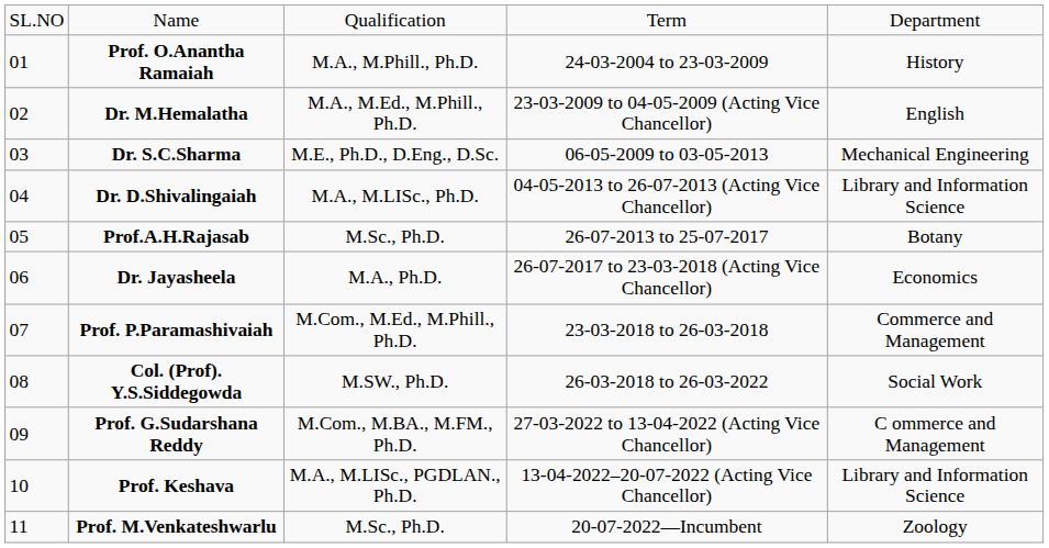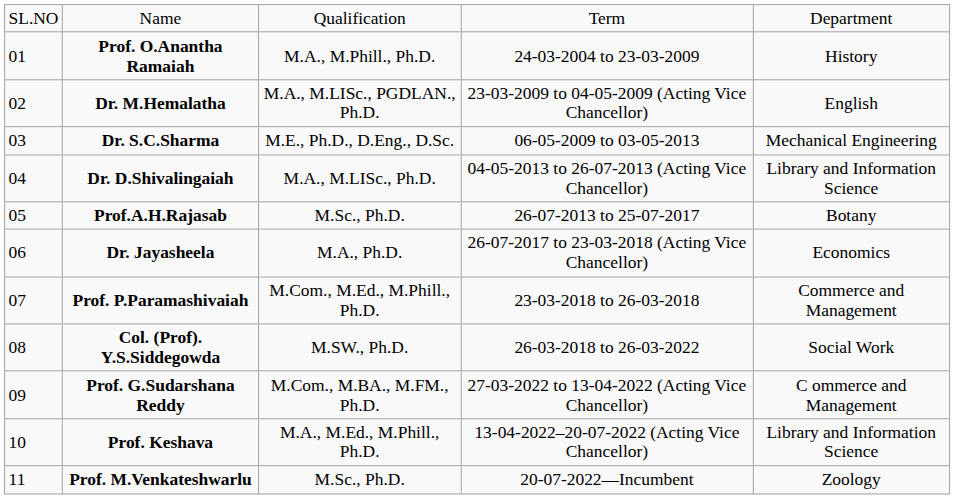 <table class="wikitable" border="2">
 <tr>
 <td align="center">SL.NO</td>
 <td align="center">Name</td>
 <td align="center">Qualification</td>
 <td align="center">Term</td>
 <td align="center">Department</td>
 </tr>
 <tr>
 <td>01</td>
 <td align="center"><strong>Prof. O.Anantha Ramaiah</strong></td>
 <td align="center">M.A., M.Phill., Ph.D.</td>
 <td align="center">24-03-2004 to 23-03-2009</td>
 <td align="center">History</td>
 </tr>
 <tr>
 <td>02</td>
 <td align="center"><strong>Dr. M.Hemalatha</strong></td>
-<td align="center">M.A., M.Ed., M.Phill., Ph.D.</td>
+<td align="center">M.A., M.LISc., PGDLAN., Ph.D.</td>
 <td align="center">23-03-2009 to 04-05-2009 (Acting Vice Chancellor)</td>
 <td align="center">English</td>
 </tr>
 <tr>
 <td>03</td>
 <td align="center"><strong>Dr. S.C.Sharma</strong></td>
 <td align="center">M.E., Ph.D., D.Eng., D.Sc.</td>
 <td align="center">06-05-2009 to 03-05-2013</td>
 <td align="center">Mechanical Engineering</td>
 </tr>
 <tr>
 <td>04</td>
 <td align="center"><strong>Dr. D.Shivalingaiah</strong></td>
 <td align="center">M.A., M.LISc., Ph.D.</td>
 <td align="center">04-05-2013 to 26-07-2013 (Acting Vice Chancellor)</td>
 <td align="center">Library and Information Science</td>
 </tr>
 <tr>
 <td>05</td>
 <td align="center"><strong>Prof.A.H.Rajasab</strong></td>
 <td align="center">M.Sc., Ph.D.</td>
 <td align="center">26-07-2013 to 25-07-2017</td>
 <td align="center">Botany</td>
 </tr>
 <tr>
 <td>06</td>
 <td align="center"><strong>Dr. Jayasheela</strong></td>
 <td align="center">M.A., Ph.D.</td>
 <td align="center">26-07-2017 to 23-03-2018 (Acting Vice Chancellor)</td>
 <td align="center">Economics</td>
 </tr>
 <tr>
 <td>07</td>
 <td align="center"><strong>Prof. P.Paramashivaiah</strong></td>
 <td align="center">M.Com., M.Ed., M.Phill., Ph.D.</td>
 <td align="center">23-03-2018 to 26-03-2018</td>
 <td align="center">Commerce and Management</td>
 </tr>
 <tr>
 <td>08</td>
 <td align="center"><strong>Col. (Prof). Y.S.Siddegowda</strong></td>
 <td align="center">M.SW., Ph.D.</td>
 <td align="center">26-03-2018 to 26-03-2022</td>
 <td align="center">Social Work</td>
 </tr>
 <tr>
 <td>09</td>
 <td align="center"><strong>Prof. G.Sudarshana Reddy</strong></td>
 <td align="center">M.Com., M.BA., M.FM., Ph.D.</td>
 <td align="center">27-03-2022 to 13-04-2022 (Acting Vice Chancellor)</td>
 <td align="center">C ommerce and Management</td>
 </tr>
 <tr>
 <td>10</td>
 <td align="center"><strong>Prof. Keshava</strong></td>
-<td align="center">M.A., M.LISc., PGDLAN., Ph.D.</td>
+<td align="center">M.A., M.Ed., M.Phill., Ph.D.</td>
 <td align="center">13-04-2022–20-07-2022 (Acting Vice Chancellor)</td>
 <td align="center">Library and Information Science</td>
 </tr>
 <tr>
 <td>11</td>
 <td align="center"><strong>Prof. M.Venkateshwarlu</strong></td>
 <td align="center">M.Sc., Ph.D.</td>
 <td align="center">20-07-2022—Incumbent</td>
 <td align="center">Zoology</td>
 </tr>
 </table>
